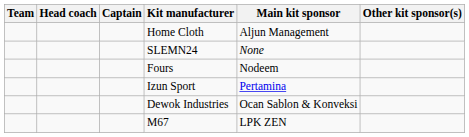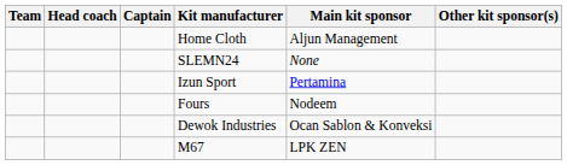 <table class="wikitable">
 <tr>
 <th>Team</th>
 <th>Head coach</th>
 <th>Captain</th>
 <th class="nowrap">Kit manufacturer</th>
 <th>Main kit sponsor</th>
 <th>Other kit sponsor(s)</th>
 </tr>
 <tr>
 <td></td>
 <td></td>
 <td></td>
 <td> Home Cloth</td>
 <td>Aljun Management</td>
 <td></td>
 </tr>
 <tr>
 <td></td>
 <td></td>
 <td></td>
 <td> SLEMN24</td>
 <td><em>None</em></td>
 <td></td>
 </tr>
 <tr>
 <td></td>
 <td></td>
 <td></td>
-<td> Fours</td>
-<td>Nodeem</td>
+<td> Izun Sport</td>
+<td><a href='#'>Pertamina</a></td>
 <td></td>
 </tr>
 <tr>
 <td></td>
 <td></td>
 <td></td>
-<td> Izun Sport</td>
-<td><a href='#'>Pertamina</a></td>
+<td> Fours</td>
+<td>Nodeem</td>
 <td></td>
 </tr>
 <tr>
 <td></td>
 <td></td>
 <td></td>
 <td> Dewok Industries</td>
 <td>Ocan Sablon & Konveksi</td>
 <td></td>
 </tr>
 <tr>
 <td></td>
 <td></td>
 <td></td>
 <td> M67</td>
 <td>LPK ZEN</td>
 <td></td>
 </tr>
 </table>
